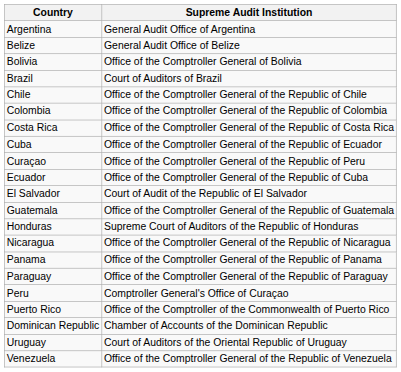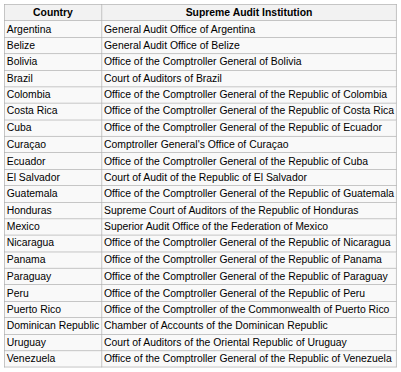 <table class="wikitable">
 <tr>
 <th><strong>Country</strong></th>
 <th><strong>Supreme Audit Institution</strong></th>
 </tr>
 <tr>
 <td>Argentina</td>
 <td>General Audit Office of Argentina</td>
 </tr>
 <tr>
 <td>Belize</td>
 <td>General Audit Office of Belize</td>
 </tr>
 <tr>
 <td>Bolivia</td>
 <td>Office of the Comptroller General of Bolivia</td>
 </tr>
 <tr>
 <td>Brazil</td>
 <td>Court of Auditors of Brazil</td>
 </tr>
 <tr>
-<td>Chile</td>
-<td>Office of the Comptroller General of the Republic of Chile</td>
-</tr>
-<tr>
 <td>Colombia</td>
 <td>Office of the Comptroller General of the Republic of Colombia</td>
 </tr>
 <tr>
 <td>Costa Rica</td>
 <td>Office of the Comptroller General of the Republic of Costa Rica</td>
 </tr>
 <tr>
 <td>Cuba</td>
 <td>Office of the Comptroller General of the Republic of Ecuador</td>
 </tr>
 <tr>
 <td>Curaçao</td>
-<td>Office of the Comptroller General of the Republic of Peru</td>
+<td>Comptroller General's Office of Curaçao</td>
 </tr>
 <tr>
 <td>Ecuador</td>
 <td>Office of the Comptroller General of the Republic of Cuba</td>
 </tr>
 <tr>
 <td>El Salvador</td>
 <td>Court of Audit of the Republic of El Salvador</td>
 </tr>
 <tr>
 <td>Guatemala</td>
 <td>Office of the Comptroller General of the Republic of Guatemala</td>
 </tr>
 <tr>
 <td>Honduras</td>
 <td>Supreme Court of Auditors of the Republic of Honduras</td>
 </tr>
 <tr>
+<td>Mexico</td>
+<td>Superior Audit Office of the Federation of Mexico</td>
+</tr>
+<tr>
 <td>Nicaragua</td>
 <td>Office of the Comptroller General of the Republic of Nicaragua</td>
 </tr>
 <tr>
 <td>Panama</td>
 <td>Office of the Comptroller General of the Republic of Panama</td>
 </tr>
 <tr>
 <td>Paraguay</td>
 <td>Office of the Comptroller General of the Republic of Paraguay</td>
 </tr>
 <tr>
 <td>Peru</td>
-<td>Comptroller General's Office of Curaçao</td>
+<td>Office of the Comptroller General of the Republic of Peru</td>
 </tr>
 <tr>
 <td>Puerto Rico</td>
 <td>Office of the Comptroller of the Commonwealth of Puerto Rico</td>
 </tr>
 <tr>
 <td>Dominican Republic</td>
 <td>Chamber of Accounts of the Dominican Republic</td>
 </tr>
 <tr>
 <td>Uruguay</td>
 <td>Court of Auditors of the Oriental Republic of Uruguay</td>
 </tr>
 <tr>
 <td>Venezuela</td>
 <td>Office of the Comptroller General of the Republic of Venezuela</td>
 </tr>
 </table>
